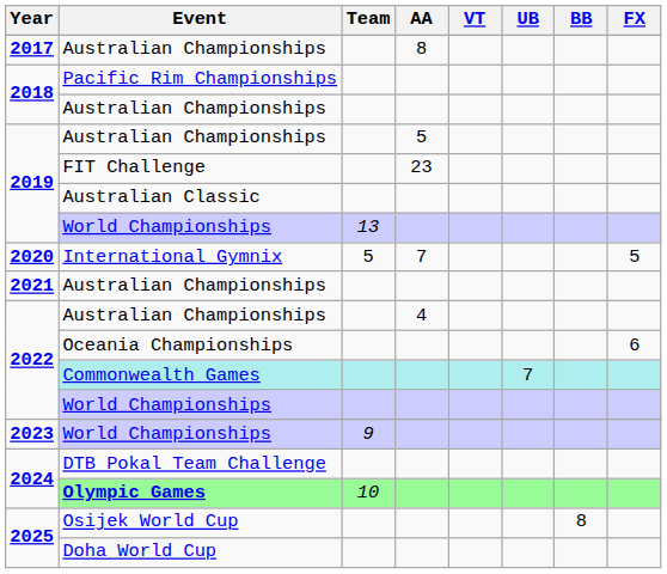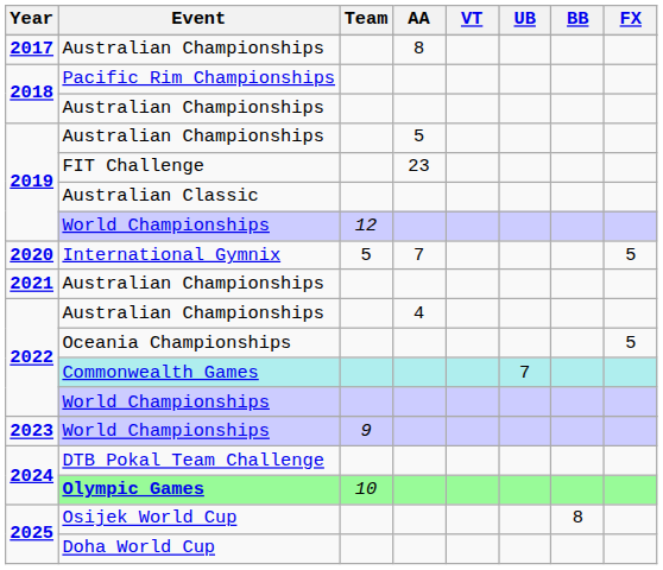 <table class="wikitable" border=1 style="text-align:center; font-size:95%;">
 <tr>
 <th>Year</th>
 <th>Event</th>
 <th style="width:30px;">Team</th>
 <th style="width:30px;">AA</th>
 <th style="width:30px;"><a href='#'>VT</a></th>
 <th style="width:30px;"><a href='#'>UB</a></th>
 <th style="width:30px;"><a href='#'>BB</a></th>
 <th style="width:30px;"><a href='#'>FX</a></th>
 </tr>
 <tr>
 </tr>
 <tr>
 <td rowspan="1"><strong><a href='#'>2017</a></strong></td>
 <td align=left>Australian Championships</td>
 <td></td>
 <td>8</td>
 <td></td>
 <td></td>
 <td></td>
 <td></td>
 </tr>
 <tr>
 <td rowspan="2"><strong><a href='#'>2018</a></strong></td>
 <td align=left><a href='#'>Pacific Rim Championships</a></td>
 <td></td>
 <td></td>
 <td></td>
 <td></td>
 <td></td>
 <td></td>
 </tr>
 <tr>
 <td align=left>Australian Championships</td>
 <td></td>
 <td></td>
 <td></td>
 <td></td>
 <td></td>
 <td></td>
 </tr>
 <tr>
 <td rowspan="4"><strong><a href='#'>2019</a></strong></td>
 <td align=left>Australian Championships</td>
 <td></td>
 <td>5</td>
 <td></td>
 <td></td>
 <td></td>
 <td></td>
 </tr>
 <tr>
 <td align=left>FIT Challenge</td>
 <td></td>
 <td>23</td>
 <td></td>
 <td></td>
 <td></td>
 <td></td>
 </tr>
 <tr>
 <td align=left>Australian Classic</td>
 <td></td>
 <td></td>
 <td></td>
 <td></td>
 <td></td>
 <td></td>
 </tr>
 <tr style="background:#ccf;">
 <td align=left><a href='#'>World Championships</a></td>
-<td><em>13</em></td>
+<td><em>12</em></td>
 <td></td>
 <td></td>
 <td></td>
 <td></td>
 <td></td>
 </tr>
 <tr>
 <td rowspan="1"><strong><a href='#'>2020</a></strong></td>
 <td align=left><a href='#'>International Gymnix</a></td>
 <td>5</td>
 <td>7</td>
 <td></td>
 <td></td>
 <td></td>
 <td>5</td>
 </tr>
 <tr>
 <td rowspan="1"><strong><a href='#'>2021</a></strong></td>
 <td align=left>Australian Championships</td>
 <td></td>
 <td></td>
 <td></td>
 <td></td>
 <td></td>
 <td></td>
 </tr>
 <tr>
 <td rowspan="4"><strong><a href='#'>2022</a></strong></td>
 <td align=left>Australian Championships</td>
 <td></td>
 <td>4</td>
 <td></td>
 <td></td>
 <td></td>
 <td></td>
 </tr>
 <tr>
 <td align=left>Oceania Championships</td>
 <td></td>
 <td></td>
 <td></td>
 <td></td>
 <td></td>
-<td>6</td>
+<td>5</td>
 </tr>
 <tr bgcolor="#afeeee">
 <td align=left><a href='#'>Commonwealth Games</a></td>
 <td></td>
 <td></td>
 <td></td>
 <td>7</td>
 <td></td>
 <td></td>
 </tr>
 <tr bgcolor=#CCCCFF>
 <td align=left><a href='#'>World Championships</a></td>
 <td></td>
 <td></td>
 <td></td>
 <td></td>
 <td></td>
 <td></td>
 </tr>
 <tr>
 <td rowspan="2"><strong><a href='#'>2023</a></strong></td>
 </tr>
 <tr bgcolor=#CCCCFF>
 <td align=left><a href='#'>World Championships</a></td>
 <td><em>9</em></td>
 <td></td>
 <td></td>
 <td></td>
 <td></td>
 <td></td>
 </tr>
 <tr>
 <td rowspan="2"><strong><a href='#'>2024</a></strong></td>
 <td align=left><a href='#'>DTB Pokal Team Challenge</a></td>
 <td></td>
 <td></td>
 <td></td>
 <td></td>
 <td></td>
 <td></td>
 </tr>
 <tr bgcolor=98FB98>
 <td align=left><strong><a href='#'>Olympic Games</a></strong></td>
 <td><em>10</em></td>
 <td></td>
 <td></td>
 <td></td>
 <td></td>
 <td></td>
 </tr>
 <tr>
 <td rowspan="2"><strong><a href='#'>2025</a></strong></td>
 <td align=left><a href='#'>Osijek World Cup</a></td>
 <td></td>
 <td></td>
 <td></td>
 <td></td>
 <td>8</td>
 <td></td>
 </tr>
 <tr>
 <td align=left><a href='#'>Doha World Cup</a></td>
 <td></td>
 <td></td>
 <td></td>
 <td></td>
 <td></td>
 <td></td>
 </tr>
 </table>
